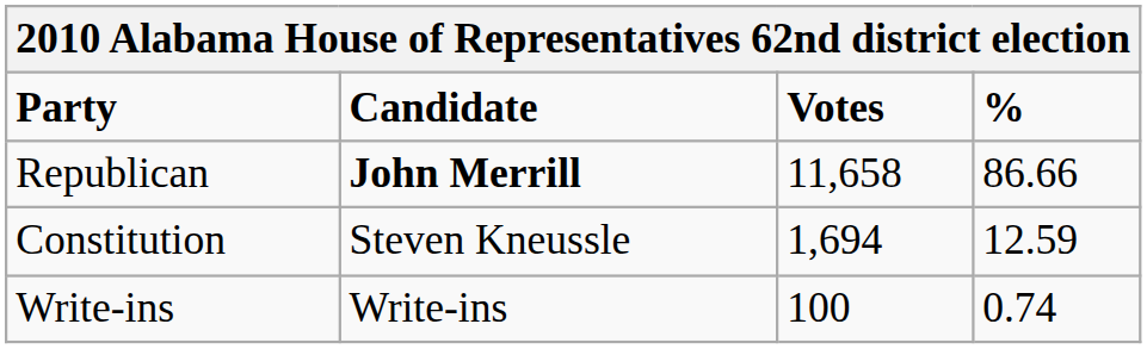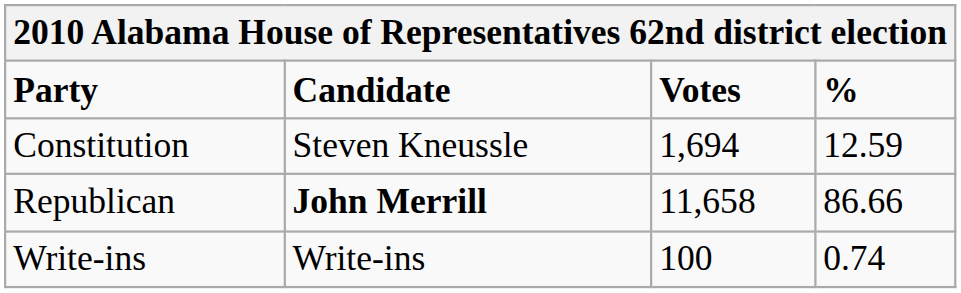 <table class="wikitable">
 <tr>
 <th colspan="4">2010 Alabama House of Representatives 62nd district election</th>
 </tr>
 <tr>
 <td><strong>Party</strong></td>
 <td><strong>Candidate</strong></td>
 <td><strong>Votes</strong></td>
 <td><strong>%</strong></td>
 </tr>
 <tr>
+<td>Constitution</td>
+<td>Steven Kneussle</td>
+<td>1,694</td>
+<td>12.59</td>
+</tr>
+<tr>
 <td>Republican</td>
 <td><strong>John Merrill</strong></td>
 <td>11,658</td>
 <td>86.66</td>
-</tr>
-<tr>
-<td>Constitution</td>
-<td>Steven Kneussle</td>
-<td>1,694</td>
-<td>12.59</td>
 </tr>
 <tr>
 <td>Write-ins</td>
 <td>Write-ins</td>
 <td>100</td>
 <td>0.74</td>
 </tr>
 </table>
